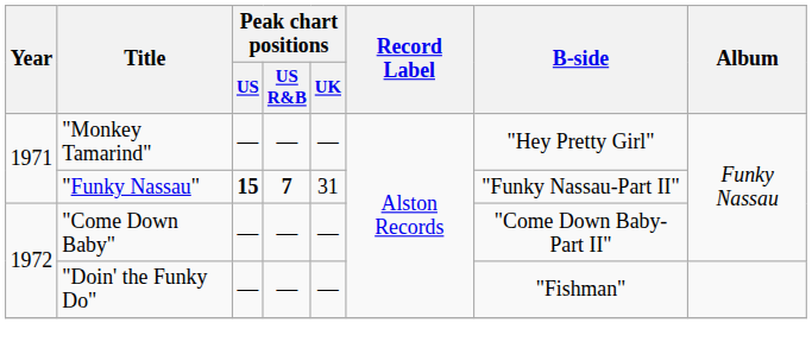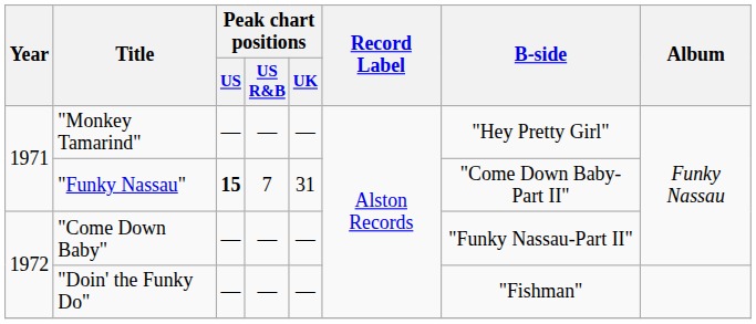 <table class="wikitable" style=text-align:center;>
 <tr>
 <th rowspan="2">Year</th>
 <th rowspan="2">Title</th>
 <th colspan="3">Peak chart<br>positions</th>
 <th rowspan="2"><a href='#'>Record Label</a></th>
 <th rowspan="2"><a href='#'>B-side</a></th>
 <th rowspan="2">Album</th>
 </tr>
 <tr style="font-size:smaller;">
 <th align=centre><a href='#'>US</a></th>
 <th align=centre><a href='#'>US<br>R&B</a></th>
 <th align=centre><a href='#'>UK</a></th>
 </tr>
 <tr>
 <td rowspan="2">1971</td>
 <td align=left>"Monkey Tamarind"</td>
 <td>—</td>
 <td>—</td>
 <td>—</td>
 <td rowspan="4"><a href='#'>Alston Records</a></td>
 <td>"Hey Pretty Girl"</td>
 <td rowspan="3"><em>Funky Nassau</em></td>
 </tr>
 <tr>
 <td align=left>"<a href='#'>Funky Nassau</a>"</td>
 <td><strong>15</strong></td>
-<td><strong>7</strong></td>
+<td>7</td>
 <td>31</td>
-<td>"Funky Nassau-Part II"</td>
+<td>"Come Down Baby-Part II"</td>
 </tr>
 <tr>
 <td rowspan="2">1972</td>
 <td align=left>"Come Down Baby"</td>
 <td>—</td>
 <td>—</td>
 <td>—</td>
-<td>"Come Down Baby-Part II"</td>
+<td>"Funky Nassau-Part II"</td>
 </tr>
 <tr>
 <td align=left>"Doin' the Funky Do"</td>
 <td>—</td>
 <td>—</td>
 <td>—</td>
 <td>"Fishman"</td>
 <td rowspan="1"></td>
 </tr>
 <tr>
 </tr>
 </table>
